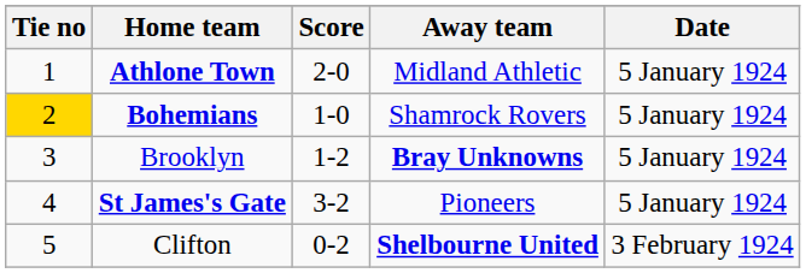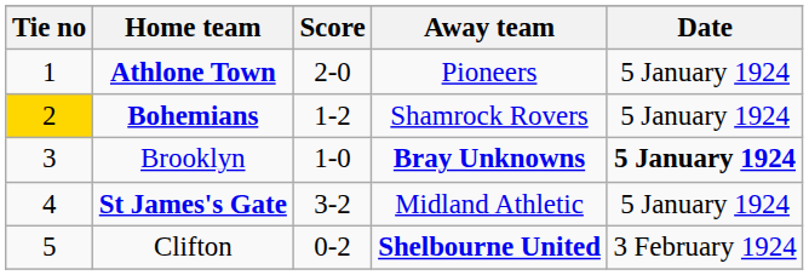 <table class="wikitable" style="text-align: center">
 <tr>
 </tr>
 <tr>
 <th>Tie no</th>
 <th>Home team</th>
 <th>Score</th>
 <th>Away team</th>
 <th>Date</th>
 </tr>
 <tr>
 <td>1</td>
 <td><strong><a href='#'>Athlone Town</a></strong></td>
 <td>2-0</td>
-<td><a href='#'>Midland Athletic</a></td>
+<td><a href='#'>Pioneers</a></td>
 <td>5 January <a href='#'>1924</a></td>
 </tr>
 <tr>
 <td style="background: gold;">2</td>
 <td><strong><a href='#'>Bohemians</a></strong></td>
-<td>1-0</td>
+<td>1-2</td>
 <td><a href='#'>Shamrock Rovers</a></td>
 <td>5 January <a href='#'>1924</a></td>
 </tr>
 <tr>
 <td>3</td>
 <td><a href='#'>Brooklyn</a></td>
-<td>1-2</td>
+<td>1-0</td>
 <td><strong><a href='#'>Bray Unknowns</a></strong></td>
-<td>5 January <a href='#'>1924</a></td>
+<td><strong>5 January <a href='#'>1924</a></strong></td>
 </tr>
 <tr>
 <td>4</td>
 <td><strong><a href='#'>St James's Gate</a></strong></td>
 <td>3-2</td>
-<td><a href='#'>Pioneers</a></td>
+<td><a href='#'>Midland Athletic</a></td>
 <td>5 January <a href='#'>1924</a></td>
 </tr>
 <tr>
 <td>5</td>
 <td>Clifton</td>
 <td>0-2</td>
 <td><strong><a href='#'>Shelbourne United</a></strong></td>
 <td>3 February <a href='#'>1924</a></td>
 </tr>
 </table>
